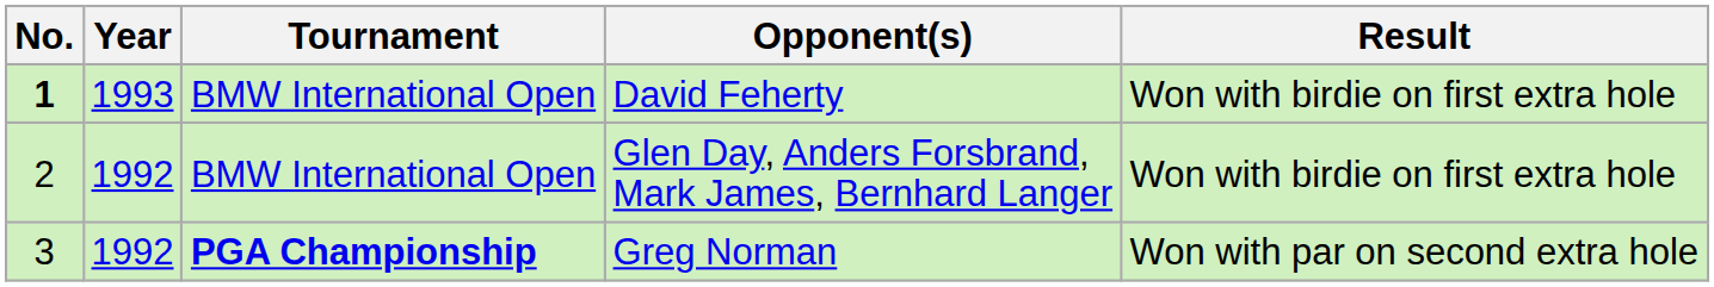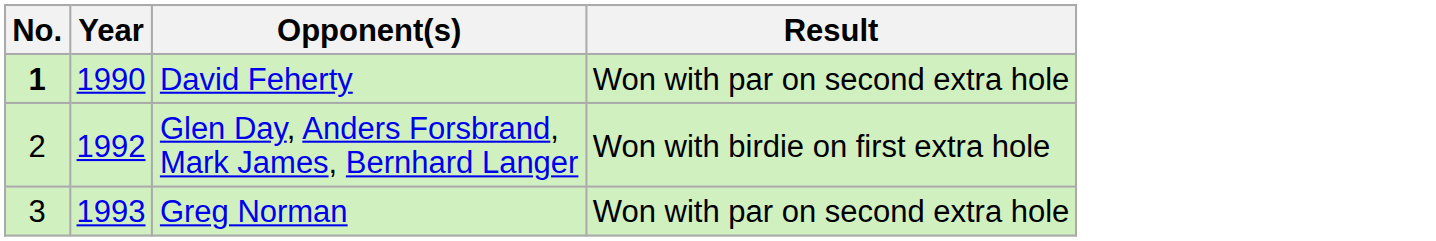 <table class="wikitable" style="font-size:95%;">
 <tr>
 <th>No.</th>
 <th>Year</th>
-<th>Tournament</th>
 <th>Opponent(s)</th>
 <th>Result</th>
 </tr>
 <tr style="background:#D0F0C0;">
 <td align=center><strong>1</strong></td>
-<td><a href='#'>1993</a></td>
-<td><a href='#'>BMW International Open</a></td>
+<td><a href='#'>1990</a></td>
 <td> <a href='#'>David Feherty</a></td>
-<td>Won with birdie on first extra hole</td>
+<td>Won with par on second extra hole</td>
 </tr>
 <tr style="background:#D0F0C0;">
 <td align=center>2</td>
 <td><a href='#'>1992</a></td>
-<td><a href='#'>BMW International Open</a></td>
 <td> <a href='#'>Glen Day</a>,  <a href='#'>Anders Forsbrand</a>,<br> <a href='#'>Mark James</a>,  <a href='#'>Bernhard Langer</a></td>
 <td>Won with birdie on first extra hole</td>
 </tr>
 <tr style="background:#D0F0C0;">
 <td align=center>3</td>
-<td><a href='#'>1992</a></td>
-<td><strong><a href='#'>PGA Championship</a></strong></td>
+<td><a href='#'>1993</a></td>
 <td> <a href='#'>Greg Norman</a></td>
 <td>Won with par on second extra hole</td>
 </tr>
 </table>
